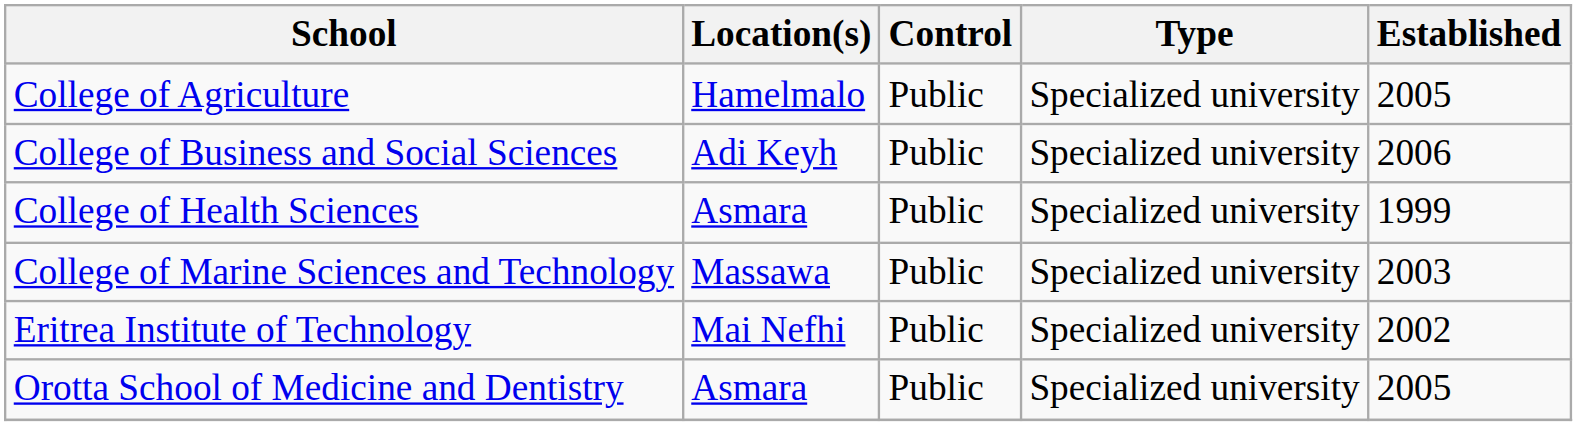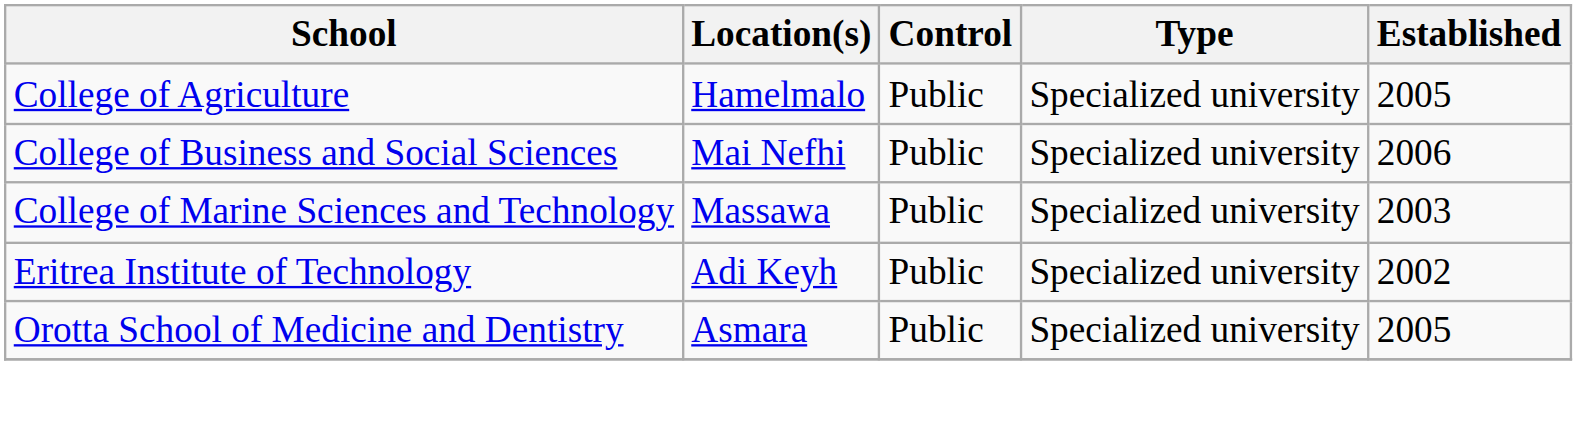 <table class="wikitable sortable">
 <tr>
 <th>School</th>
 <th>Location(s)</th>
 <th>Control</th>
 <th>Type</th>
 <th>Established</th>
 </tr>
 <tr>
 <td><a href='#'>College of Agriculture</a></td>
 <td><a href='#'>Hamelmalo</a></td>
 <td>Public</td>
 <td>Specialized university</td>
 <td>2005</td>
 </tr>
 <tr>
 <td><a href='#'>College of Business and Social Sciences</a></td>
-<td><a href='#'>Adi Keyh</a></td>
+<td><a href='#'>Mai Nefhi</a></td>
 <td>Public</td>
 <td>Specialized university</td>
 <td>2006</td>
-</tr>
-<tr>
-<td><a href='#'>College of Health Sciences</a></td>
-<td><a href='#'>Asmara</a></td>
-<td>Public</td>
-<td>Specialized university</td>
-<td>1999</td>
 </tr>
 <tr>
 <td><a href='#'>College of Marine Sciences and Technology</a></td>
 <td><a href='#'>Massawa</a></td>
 <td>Public</td>
 <td>Specialized university</td>
 <td>2003</td>
 </tr>
 <tr>
 <td><a href='#'>Eritrea Institute of Technology</a></td>
-<td><a href='#'>Mai Nefhi</a></td>
+<td><a href='#'>Adi Keyh</a></td>
 <td>Public</td>
 <td>Specialized university</td>
 <td>2002</td>
 </tr>
 <tr>
 <td><a href='#'>Orotta School of Medicine and Dentistry</a></td>
 <td><a href='#'>Asmara</a></td>
 <td>Public</td>
 <td>Specialized university</td>
 <td>2005</td>
 </tr>
 <tr>
 </tr>
 </table>
